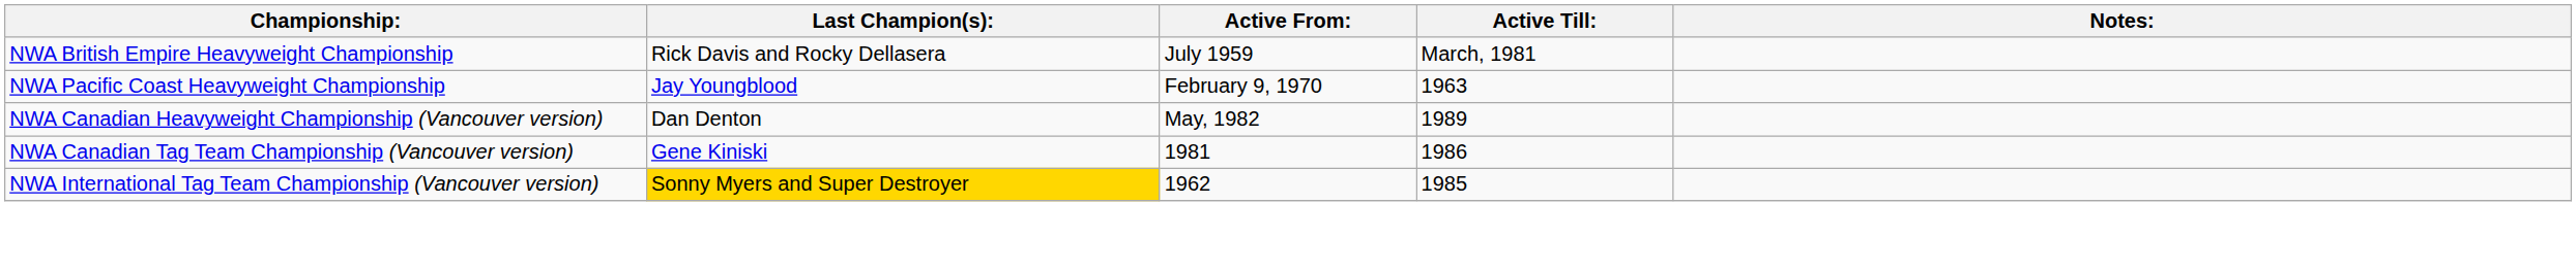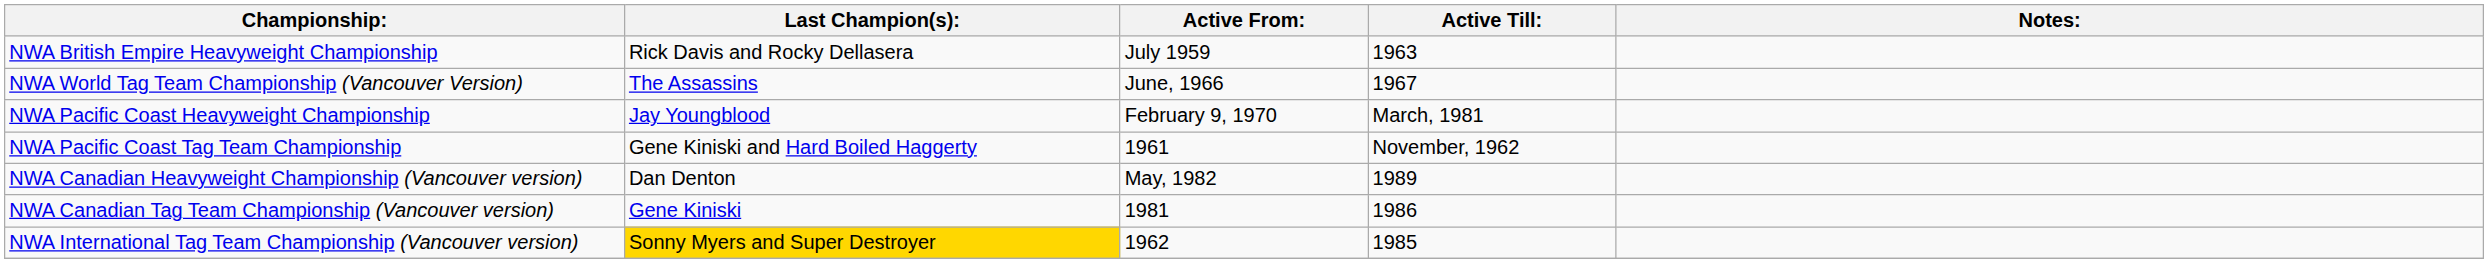 <table class="wikitable" width=100%>
 <tr>
 <th width=25%>Championship:</th>
 <th width=20%>Last Champion(s):</th>
 <th width=10%>Active From:</th>
 <th width=10%>Active Till:</th>
 <th width=35%>Notes:</th>
 </tr>
 <tr>
 <td><a href='#'>NWA British Empire Heavyweight Championship</a></td>
 <td>Rick Davis and Rocky Dellasera</td>
 <td>July 1959</td>
-<td>March, 1981</td>
+<td>1963</td>
+<td></td>
+</tr>
+<tr>
+<td><a href='#'>NWA World Tag Team Championship</a> <em>(Vancouver Version)</em></td>
+<td><a href='#'>The Assassins</a></td>
+<td>June, 1966</td>
+<td>1967</td>
 <td></td>
 </tr>
 <tr>
 <td><a href='#'>NWA Pacific Coast Heavyweight Championship</a></td>
 <td><a href='#'>Jay Youngblood</a></td>
 <td>February 9, 1970</td>
-<td>1963</td>
+<td>March, 1981</td>
+<td></td>
+</tr>
+<tr>
+<td><a href='#'>NWA Pacific Coast Tag Team Championship</a></td>
+<td>Gene Kiniski and <a href='#'>Hard Boiled Haggerty</a></td>
+<td>1961</td>
+<td>November, 1962</td>
 <td></td>
 </tr>
 <tr>
 <td><a href='#'>NWA Canadian Heavyweight Championship</a> <em>(Vancouver version)</em></td>
 <td>Dan Denton</td>
 <td>May, 1982</td>
 <td>1989</td>
 <td></td>
 </tr>
 <tr>
 <td><a href='#'>NWA Canadian Tag Team Championship</a> <em>(Vancouver version)</em></td>
 <td><a href='#'>Gene Kiniski</a></td>
 <td>1981</td>
 <td>1986</td>
 <td></td>
 </tr>
 <tr>
 <td><a href='#'>NWA International Tag Team Championship</a> <em>(Vancouver version)</em></td>
 <td style="background: gold;">Sonny Myers and Super Destroyer</td>
 <td>1962</td>
 <td>1985</td>
 <td></td>
 </tr>
 <tr>
 </tr>
 </table>
